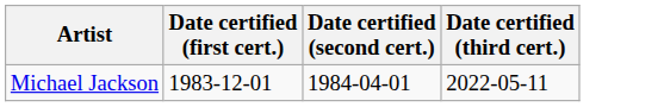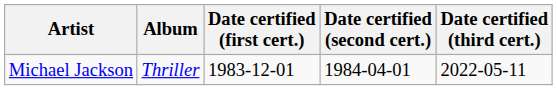 <table class="wikitable sortable">
 <tr>
 <th>Artist</th>
+<th>Album</th>
 <th>Date certified<br>(first cert.)</th>
 <th>Date certified<br>(second cert.)</th>
 <th>Date certified<br>(third cert.)</th>
 </tr>
 <tr>
 <td><a href='#'>Michael Jackson</a></td>
+<td><em><a href='#'>Thriller</a></em></td>
 <td>1983-12-01</td>
 <td>1984-04-01</td>
 <td>2022-05-11</td>
 </tr>
 </table>
